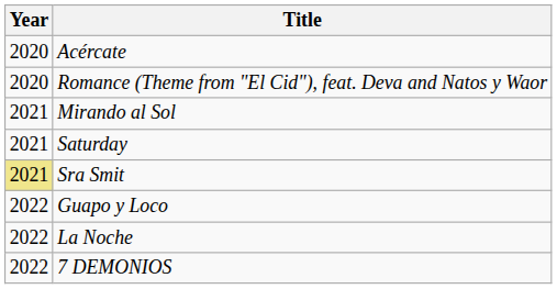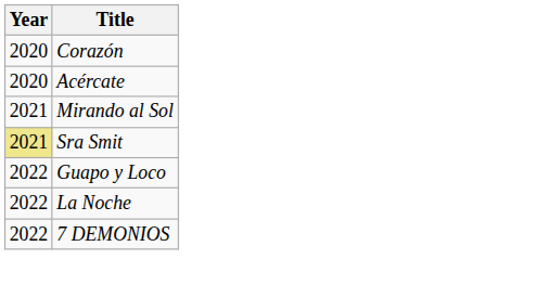 <table class="wikitable">
 <tr>
 <th>Year</th>
 <th>Title</th>
 </tr>
 <tr>
 <td>2020</td>
-<td><em>Acércate</em></td>
+<td><em>Corazón</em></td>
 </tr>
 <tr>
 <td>2020</td>
-<td><em>Romance (Theme from "El Cid"), feat. Deva and Natos y Waor</em></td>
+<td><em>Acércate</em></td>
 </tr>
 <tr>
 <td>2021</td>
 <td><em>Mirando al Sol</em></td>
-</tr>
-<tr>
-<td>2021</td>
-<td><em>Saturday</em></td>
 </tr>
 <tr>
 <td style="background: khaki;">2021</td>
 <td><em>Sra Smit</em></td>
 </tr>
 <tr>
 <td>2022</td>
 <td><em>Guapo y Loco</em></td>
 </tr>
 <tr>
 <td>2022</td>
 <td><em>La Noche</em></td>
 </tr>
 <tr>
 <td>2022</td>
 <td><em>7 DEMONIOS</em></td>
 </tr>
 </table>
